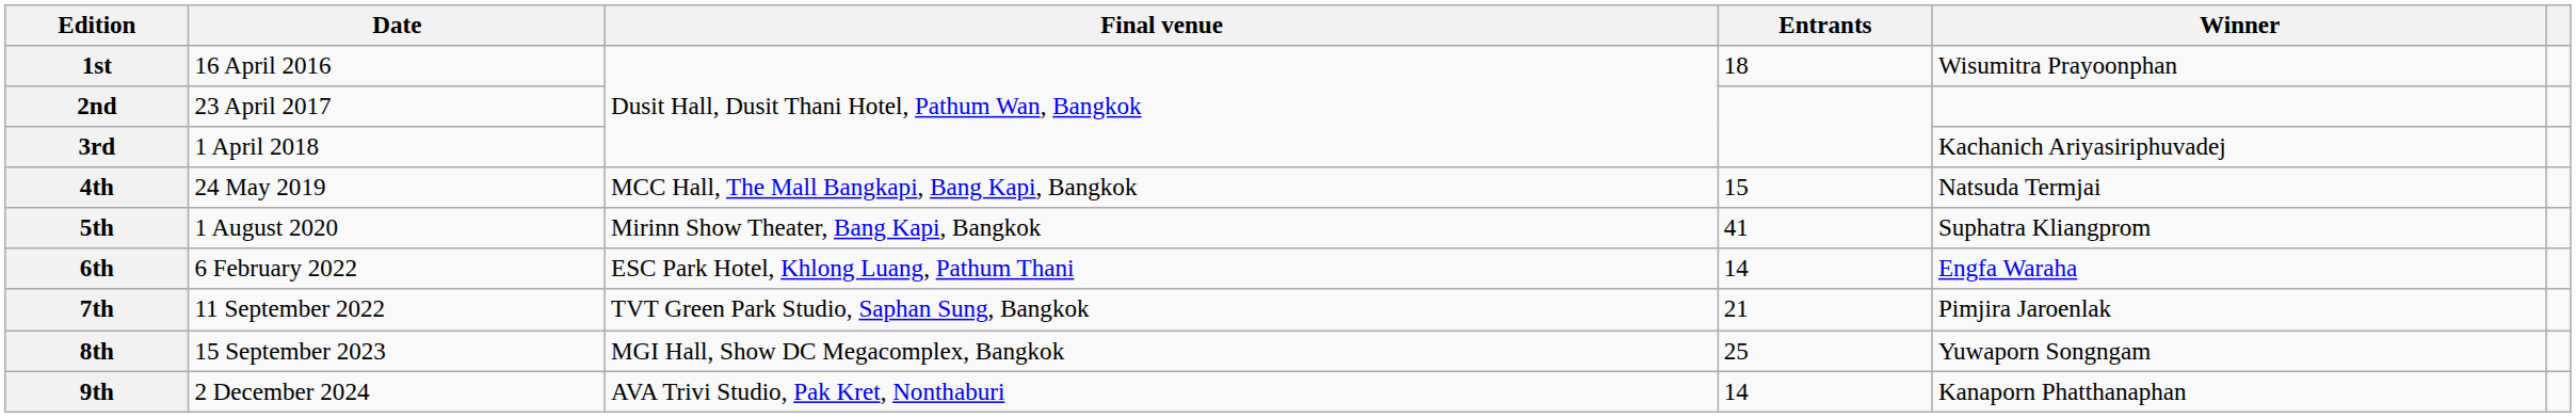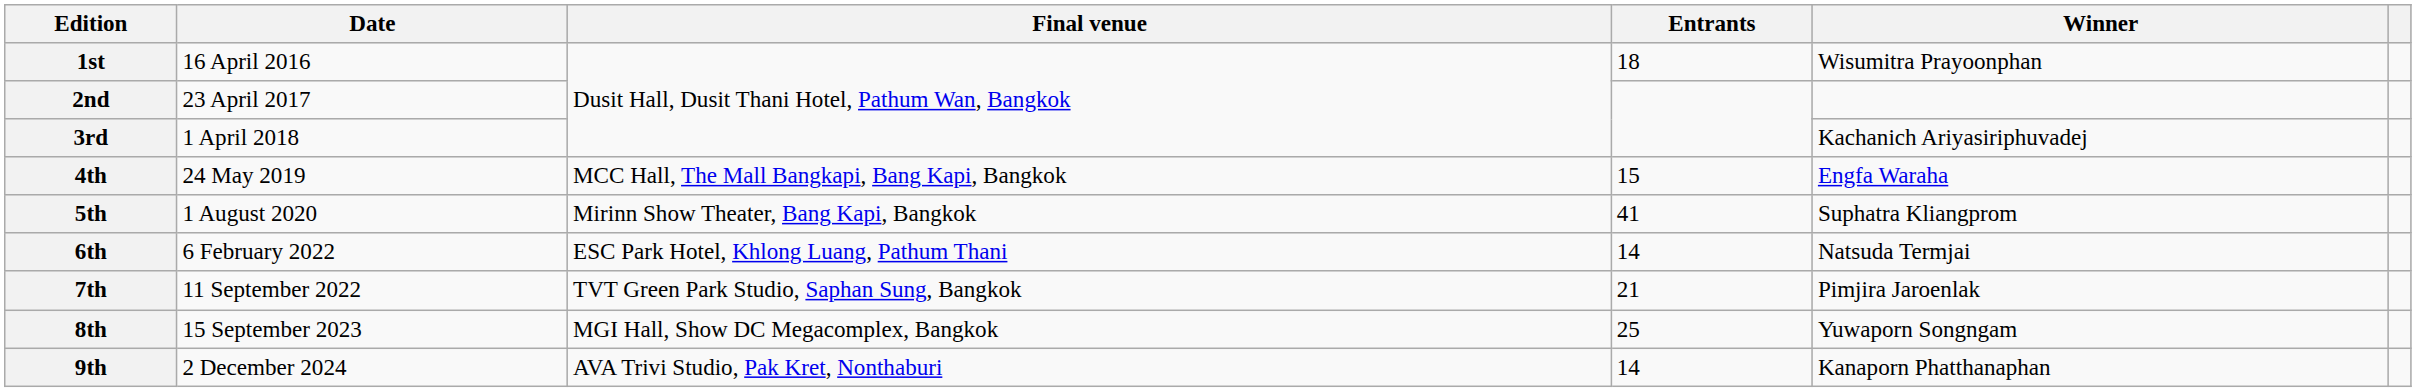 <table class="wikitable defaultcenter col2left col3left col5left" style="font-size:95%; width:100%;">
 <tr>
 <th>Edition</th>
 <th>Date</th>
 <th>Final venue</th>
 <th>Entrants</th>
 <th>Winner</th>
 <th></th>
 </tr>
 <tr>
 <th>1st</th>
 <td>16 April 2016</td>
 <td rowspan="3">Dusit Hall, Dusit Thani Hotel, <a href='#'>Pathum Wan</a>, <a href='#'>Bangkok</a></td>
 <td>18</td>
 <td>Wisumitra Prayoonphan</td>
 <td></td>
 </tr>
 <tr>
 <th>2nd</th>
 <td>23 April 2017</td>
 <td rowspan="2"></td>
 <td></td>
 <td></td>
 </tr>
 <tr>
 <th>3rd</th>
 <td>1 April 2018</td>
 <td>Kachanich Ariyasiriphuvadej</td>
 <td></td>
 </tr>
 <tr>
 <th>4th</th>
 <td>24 May 2019</td>
 <td>MCC Hall, <a href='#'>The Mall Bangkapi</a>, <a href='#'>Bang Kapi</a>, Bangkok</td>
 <td>15</td>
-<td>Natsuda Termjai</td>
+<td><a href='#'>Engfa Waraha</a></td>
 <td></td>
 </tr>
 <tr>
 <th>5th</th>
 <td>1 August 2020</td>
 <td>Mirinn Show Theater, <a href='#'>Bang Kapi</a>, Bangkok</td>
 <td>41</td>
 <td>Suphatra Kliangprom</td>
 <td></td>
 </tr>
 <tr>
 <th>6th</th>
 <td>6 February 2022</td>
 <td>ESC Park Hotel, <a href='#'>Khlong Luang</a>, <a href='#'>Pathum Thani</a></td>
 <td>14</td>
-<td><a href='#'>Engfa Waraha</a></td>
+<td>Natsuda Termjai</td>
 <td></td>
 </tr>
 <tr>
 <th>7th</th>
 <td>11 September 2022</td>
 <td>TVT Green Park Studio, <a href='#'>Saphan Sung</a>, Bangkok</td>
 <td>21</td>
 <td>Pimjira Jaroenlak</td>
 <td></td>
 </tr>
 <tr>
 <th>8th</th>
 <td>15 September 2023</td>
 <td>MGI Hall, Show DC Megacomplex, Bangkok</td>
 <td>25</td>
 <td>Yuwaporn Songngam</td>
 <td></td>
 </tr>
 <tr>
 <th>9th</th>
 <td>2 December 2024</td>
 <td>AVA Trivi Studio, <a href='#'>Pak Kret</a>, <a href='#'>Nonthaburi</a></td>
 <td>14</td>
 <td>Kanaporn Phatthanaphan</td>
 <td></td>
 </tr>
 </table>
